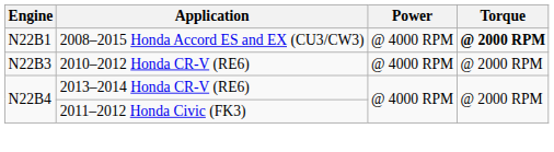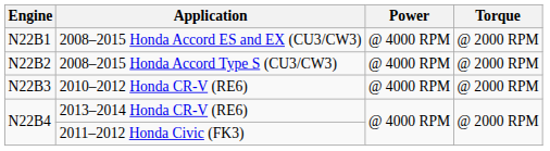 <table class="wikitable">
 <tr>
 <th>Engine</th>
 <th>Application</th>
 <th>Power</th>
 <th>Torque</th>
 </tr>
 <tr>
 <td>N22B1</td>
 <td>2008–2015 <a href='#'>Honda Accord ES and EX</a> (CU3/CW3)</td>
 <td> @ 4000 RPM</td>
-<td><strong> @ 2000 RPM</strong></td>
+<td> @ 2000 RPM</td>
+</tr>
+<tr>
+<td>N22B2</td>
+<td>2008–2015 <a href='#'>Honda Accord Type S</a> (CU3/CW3)</td>
+<td> @ 4000 RPM</td>
+<td> @ 2000 RPM</td>
 </tr>
 <tr>
 <td>N22B3</td>
 <td>2010–2012 <a href='#'>Honda CR-V</a> (RE6)</td>
 <td> @ 4000 RPM</td>
 <td> @ 2000 RPM</td>
 </tr>
 <tr>
 <td rowspan="2">N22B4</td>
 <td>2013–2014 <a href='#'>Honda CR-V</a> (RE6)</td>
 <td rowspan="2"> @ 4000 RPM</td>
 <td rowspan="2"> @ 2000 RPM</td>
 </tr>
 <tr>
 <td>2011–2012 <a href='#'>Honda Civic</a> (FK3)</td>
 </tr>
 </table>
